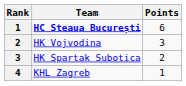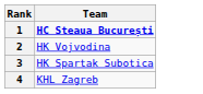 <table class="wikitable" style="text-align: center;">
 <tr>
 <th>Rank</th>
 <th>Team</th>
-<th>Points</th>
 </tr>
 <tr>
 <th>1</th>
 <td style="text-align: left;"> <strong><a href='#'>HC Steaua București</a></strong></td>
-<td>6</td>
 </tr>
 <tr>
 <th>2</th>
 <td style="text-align: left;"> <a href='#'>HK Vojvodina</a></td>
-<td>3</td>
 </tr>
 <tr>
 <th>3</th>
 <td style="text-align: left;"> <a href='#'>HK Spartak Subotica</a></td>
-<td>2</td>
 </tr>
 <tr>
 <th>4</th>
 <td style="text-align: left;"> <a href='#'>KHL Zagreb</a></td>
-<td>1</td>
 </tr>
 </table>
